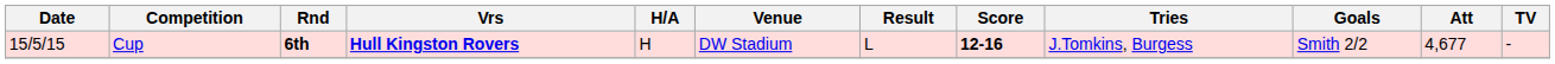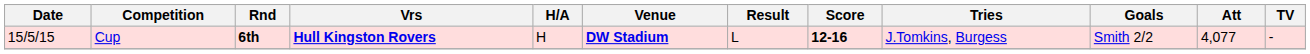 <table class="wikitable" style="font-size:85%;" width="100%">
 <tr>
 <th>Date</th>
 <th>Competition</th>
 <th>Rnd</th>
 <th>Vrs</th>
 <th>H/A</th>
 <th>Venue</th>
 <th>Result</th>
 <th>Score</th>
 <th>Tries</th>
 <th>Goals</th>
 <th>Att</th>
 <th>TV</th>
 </tr>
 <tr style="background:#ffdddd;" width=20 | >
 <td>15/5/15</td>
 <td><a href='#'>Cup</a></td>
 <td><strong>6th</strong></td>
 <td><strong><a href='#'>Hull Kingston Rovers</a></strong></td>
 <td>H</td>
-<td><a href='#'>DW Stadium</a></td>
+<td><strong><a href='#'>DW Stadium</a></strong></td>
 <td>L</td>
 <td><strong>12-16</strong></td>
 <td><a href='#'>J.Tomkins</a>, <a href='#'>Burgess</a></td>
 <td><a href='#'>Smith</a> 2/2</td>
-<td>4,677</td>
+<td>4,077</td>
 <td>-</td>
 </tr>
 <tr>
 </tr>
 </table>
